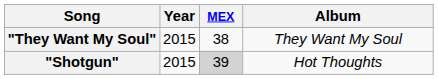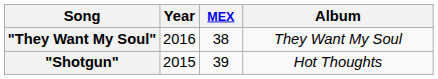 <table class="wikitable plainrowheaders" style="text-align:center;" border="1">
 <tr>
 <th rowspan="1">Song</th>
 <th rowspan="1">Year</th>
 <th style="width:3em;font-size:85%"><a href='#'>MEX</a><br></th>
 <th rowspan="1" width="200">Album</th>
 </tr>
 <tr>
 <th scope="row">"They Want My Soul"</th>
-<td>2015</td>
+<td>2016</td>
 <td>38</td>
 <td><em>They Want My Soul</em></td>
 </tr>
 <tr>
 <th scope="row">"Shotgun"</th>
 <td>2015</td>
-<td style="background: lightgrey;">39</td>
+<td>39</td>
 <td><em>Hot Thoughts</em></td>
 </tr>
 </table>
